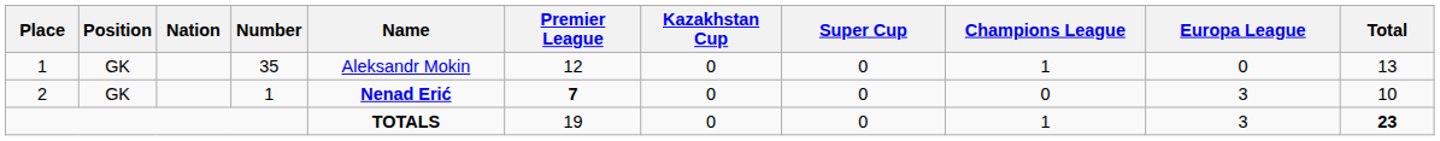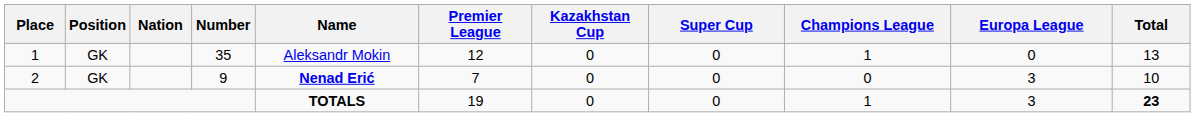 <table class="wikitable" style="font-size: 95%; text-align: center;">
 <tr>
 <th width=60>Place</th>
 <th width=60>Position</th>
 <th width=60>Nation</th>
 <th width=60>Number</th>
 <th width=180>Name</th>
 <th width=120><a href='#'>Premier League</a></th>
 <th width=120><a href='#'>Kazakhstan Cup</a></th>
 <th width=150><a href='#'>Super Cup</a></th>
 <th width=180><a href='#'>Champions League</a></th>
 <th width=180><a href='#'>Europa League</a></th>
 <th width=80><strong>Total</strong></th>
 </tr>
 <tr>
 <td>1</td>
 <td>GK</td>
 <td></td>
 <td>35</td>
 <td><a href='#'>Aleksandr Mokin</a></td>
 <td>12</td>
 <td>0</td>
 <td>0</td>
 <td>1</td>
 <td>0</td>
 <td>13</td>
 </tr>
 <tr>
 <td>2</td>
 <td>GK</td>
 <td></td>
-<td>1</td>
+<td>9</td>
 <td><strong><a href='#'>Nenad Erić</a></strong></td>
-<td><strong>7</strong></td>
+<td>7</td>
 <td>0</td>
 <td>0</td>
 <td>0</td>
 <td>3</td>
 <td>10</td>
 </tr>
 <tr>
 <td colspan="4"></td>
 <td><strong>TOTALS</strong></td>
 <td>19</td>
 <td>0</td>
 <td>0</td>
 <td>1</td>
 <td>3</td>
 <td><strong>23</strong></td>
 </tr>
 </table>
